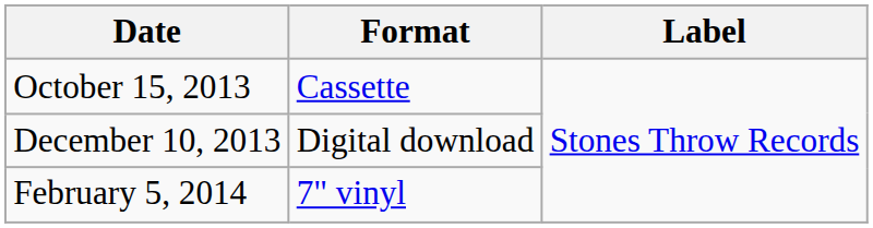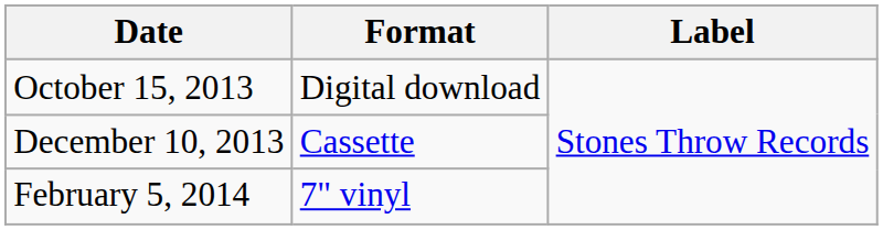 <table class="wikitable">
 <tr>
 <th>Date</th>
 <th>Format</th>
 <th>Label</th>
 </tr>
 <tr>
 <td>October 15, 2013</td>
-<td><a href='#'>Cassette</a></td>
+<td>Digital download</td>
 <td rowspan="3"><a href='#'>Stones Throw Records</a></td>
 </tr>
 <tr>
 <td>December 10, 2013</td>
-<td>Digital download</td>
+<td><a href='#'>Cassette</a></td>
 </tr>
 <tr>
 <td>February 5, 2014</td>
 <td><a href='#'>7" vinyl</a></td>
 </tr>
 </table>
